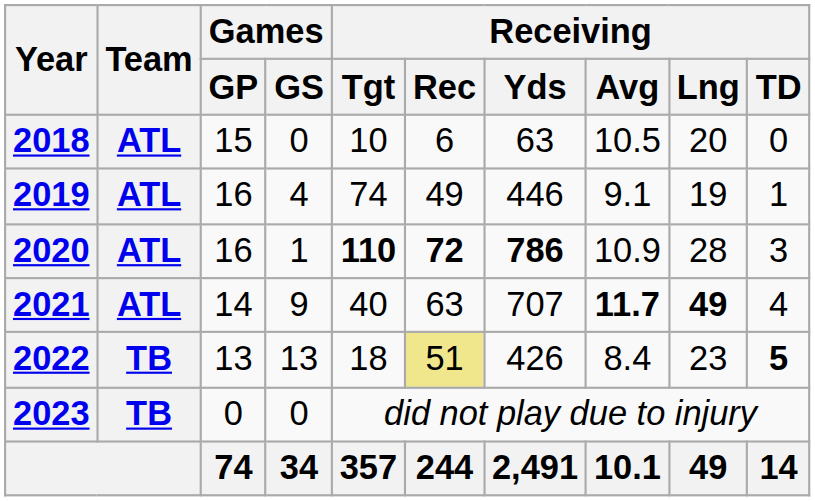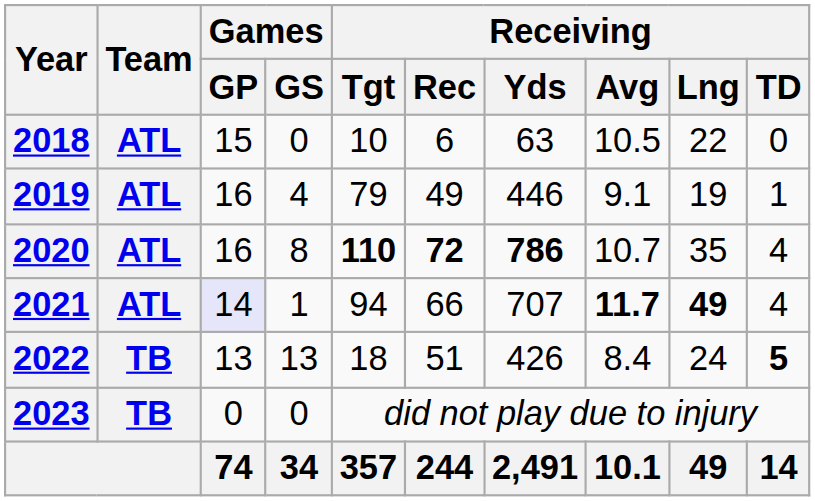 <table class=wikitable style="text-align:center;">
 <tr>
 <th rowspan="2">Year</th>
 <th rowspan="2">Team</th>
 <th colspan="2">Games</th>
 <th colspan="6">Receiving</th>
 </tr>
 <tr>
 <th>GP</th>
 <th>GS</th>
 <th>Tgt</th>
 <th>Rec</th>
 <th>Yds</th>
 <th>Avg</th>
 <th>Lng</th>
 <th>TD</th>
 </tr>
 <tr>
 <th><a href='#'>2018</a></th>
 <th><a href='#'>ATL</a></th>
 <td>15</td>
 <td>0</td>
 <td>10</td>
 <td>6</td>
 <td>63</td>
 <td>10.5</td>
-<td>20</td>
+<td>22</td>
 <td>0</td>
 </tr>
 <tr>
 <th><a href='#'>2019</a></th>
 <th><a href='#'>ATL</a></th>
 <td>16</td>
 <td>4</td>
-<td>74</td>
+<td>79</td>
 <td>49</td>
 <td>446</td>
 <td>9.1</td>
 <td>19</td>
 <td>1</td>
 </tr>
 <tr>
 <th><a href='#'>2020</a></th>
 <th><a href='#'>ATL</a></th>
 <td>16</td>
-<td>1</td>
+<td>8</td>
 <td><strong>110</strong></td>
 <td><strong>72</strong></td>
 <td><strong>786</strong></td>
-<td>10.9</td>
-<td>28</td>
-<td>3</td>
+<td>10.7</td>
+<td>35</td>
+<td>4</td>
 </tr>
 <tr>
 <th><a href='#'>2021</a></th>
 <th><a href='#'>ATL</a></th>
-<td>14</td>
-<td>9</td>
-<td>40</td>
-<td>63</td>
+<td style="background: lavender;">14</td>
+<td>1</td>
+<td>94</td>
+<td>66</td>
 <td>707</td>
 <td><strong>11.7</strong></td>
 <td><strong>49</strong></td>
 <td>4</td>
 </tr>
 <tr>
 <th><a href='#'>2022</a></th>
 <th><a href='#'>TB</a></th>
 <td>13</td>
 <td>13</td>
 <td>18</td>
-<td style="background: khaki;">51</td>
+<td>51</td>
 <td>426</td>
 <td>8.4</td>
-<td>23</td>
+<td>24</td>
 <td><strong>5</strong></td>
 </tr>
 <tr>
 <th><a href='#'>2023</a></th>
 <th><a href='#'>TB</a></th>
 <td>0</td>
 <td>0</td>
 <td colspan="6"><em>did not play due to injury</em></td>
 </tr>
 <tr>
 <th colspan="2"></th>
 <th>74</th>
 <th>34</th>
 <th>357</th>
 <th>244</th>
 <th>2,491</th>
 <th>10.1</th>
 <th>49</th>
 <th>14</th>
 </tr>
 </table>
